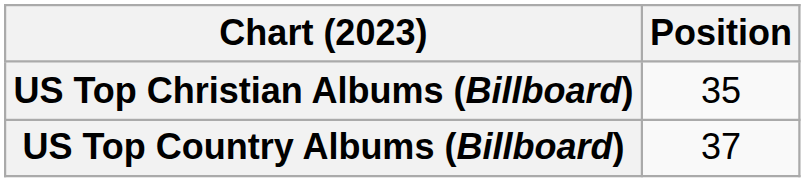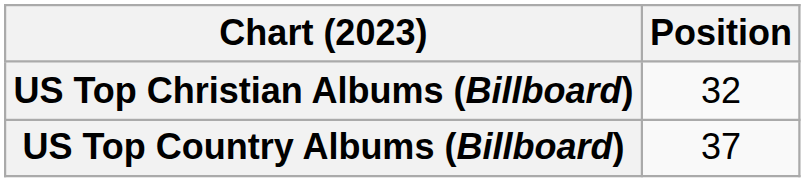 <table class="wikitable sortable plainrowheaders" style="text-align:center">
 <tr>
 <th scope="col">Chart (2023)</th>
 <th scope="col">Position</th>
 </tr>
 <tr>
 <th scope="row">US Top Christian Albums (<em>Billboard</em>)</th>
-<td>35</td>
+<td>32</td>
 </tr>
 <tr>
 <th scope="row">US Top Country Albums (<em>Billboard</em>)</th>
 <td>37</td>
 </tr>
 </table>
